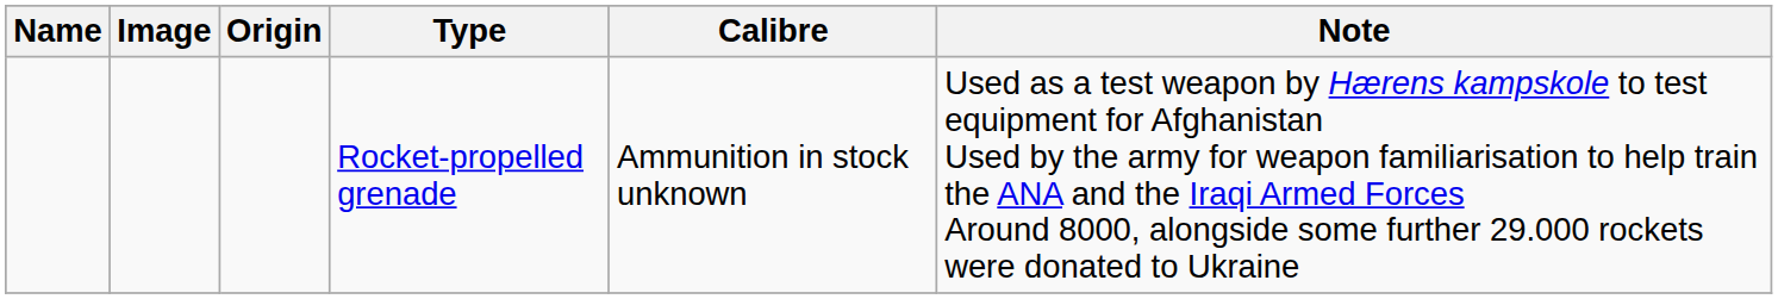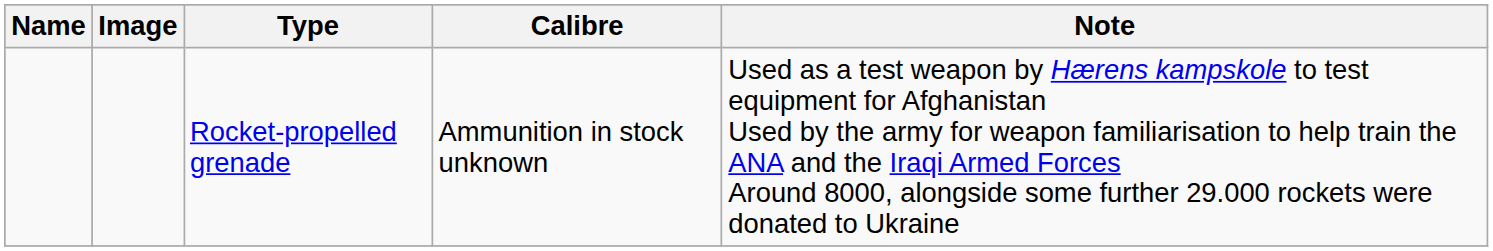 <table class="wikitable">
 <tr>
 <th>Name</th>
 <th>Image</th>
-<th>Origin</th>
 <th>Type</th>
 <th>Calibre</th>
 <th>Note</th>
 </tr>
 <tr>
 <td></td>
 <td></td>
-<td></td>
 <td><a href='#'>Rocket-propelled grenade</a></td>
 <td>Ammunition in stock unknown</td>
 <td>Used as a test weapon by <a href='#'><em>Hærens kampskole</em></a> to test equipment for Afghanistan<br>Used by the army for weapon familiarisation to help train the <a href='#'>ANA</a> and  the <a href='#'>Iraqi Armed Forces</a><br>Around 8000, alongside some further 29.000 rockets were donated to Ukraine</td>
 </tr>
 </table>
